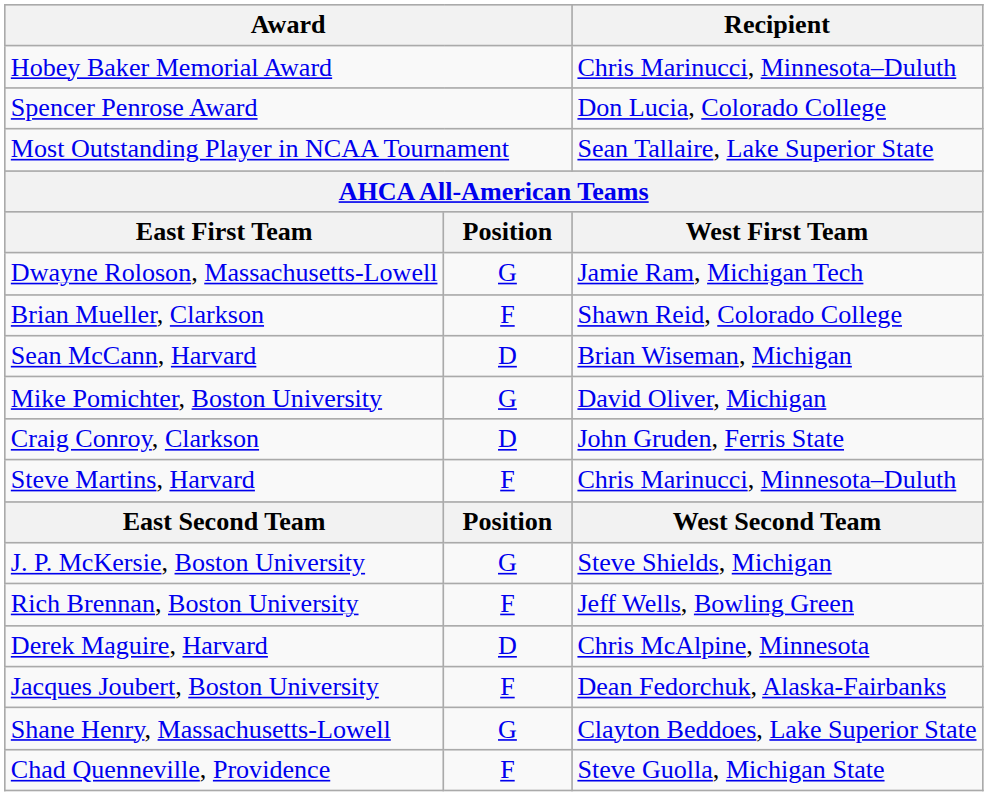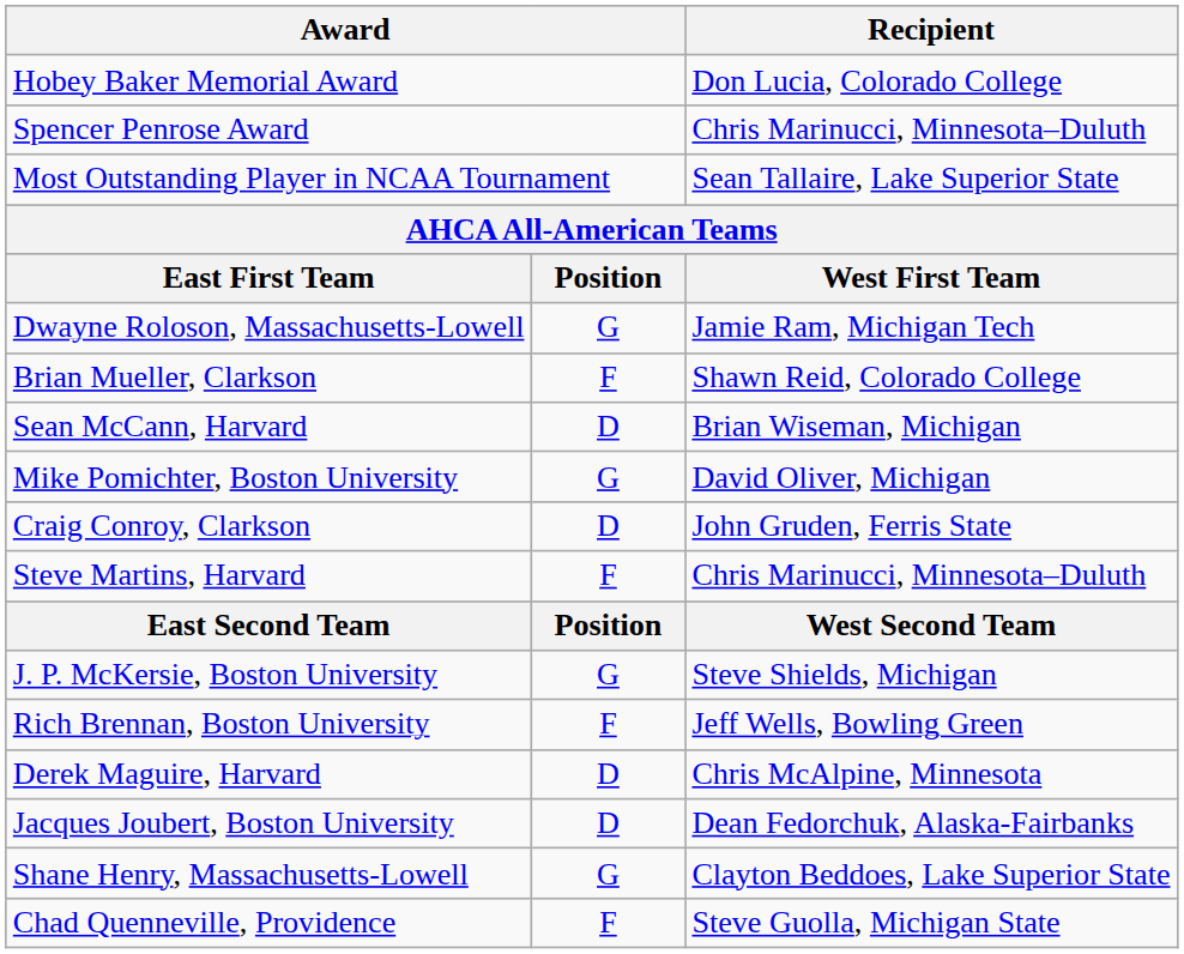 <table class="wikitable">
 <tr>
 <th colspan=2>Award</th>
 <th>Recipient</th>
 </tr>
 <tr>
 <td colspan=2><a href='#'>Hobey Baker Memorial Award</a></td>
-<td><a href='#'>Chris Marinucci</a>, <a href='#'>Minnesota–Duluth</a></td>
+<td><a href='#'>Don Lucia</a>, <a href='#'>Colorado College</a></td>
 </tr>
 <tr>
 <td colspan=2><a href='#'>Spencer Penrose Award</a></td>
-<td><a href='#'>Don Lucia</a>, <a href='#'>Colorado College</a></td>
+<td><a href='#'>Chris Marinucci</a>, <a href='#'>Minnesota–Duluth</a></td>
 </tr>
 <tr>
 <td colspan=2><a href='#'>Most Outstanding Player in NCAA Tournament</a></td>
 <td><a href='#'>Sean Tallaire</a>, <a href='#'>Lake Superior State</a></td>
 </tr>
 <tr>
 <th colspan=3><a href='#'>AHCA All-American Teams</a></th>
 </tr>
 <tr>
 <th>East First Team</th>
 <th>  Position  </th>
 <th>West First Team</th>
 </tr>
 <tr>
 <td><a href='#'>Dwayne Roloson</a>, <a href='#'>Massachusetts-Lowell</a></td>
 <td align=center><a href='#'>G</a></td>
 <td><a href='#'>Jamie Ram</a>, <a href='#'>Michigan Tech</a></td>
 </tr>
 <tr>
 <td><a href='#'>Brian Mueller</a>, <a href='#'>Clarkson</a></td>
 <td align=center><a href='#'>F</a></td>
 <td><a href='#'>Shawn Reid</a>, <a href='#'>Colorado College</a></td>
 </tr>
 <tr>
 <td><a href='#'>Sean McCann</a>, <a href='#'>Harvard</a></td>
 <td align=center><a href='#'>D</a></td>
 <td><a href='#'>Brian Wiseman</a>, <a href='#'>Michigan</a></td>
 </tr>
 <tr>
 <td><a href='#'>Mike Pomichter</a>, <a href='#'>Boston University</a></td>
 <td align=center><a href='#'>G</a></td>
 <td><a href='#'>David Oliver</a>, <a href='#'>Michigan</a></td>
 </tr>
 <tr>
 <td><a href='#'>Craig Conroy</a>, <a href='#'>Clarkson</a></td>
 <td align=center><a href='#'>D</a></td>
 <td><a href='#'>John Gruden</a>, <a href='#'>Ferris State</a></td>
 </tr>
 <tr>
 <td><a href='#'>Steve Martins</a>, <a href='#'>Harvard</a></td>
 <td align=center><a href='#'>F</a></td>
 <td><a href='#'>Chris Marinucci</a>, <a href='#'>Minnesota–Duluth</a></td>
 </tr>
 <tr>
 <th>East Second Team</th>
 <th>  Position  </th>
 <th>West Second Team</th>
 </tr>
 <tr>
 <td><a href='#'>J. P. McKersie</a>, <a href='#'>Boston University</a></td>
 <td align=center><a href='#'>G</a></td>
 <td><a href='#'>Steve Shields</a>, <a href='#'>Michigan</a></td>
 </tr>
 <tr>
 <td><a href='#'>Rich Brennan</a>, <a href='#'>Boston University</a></td>
 <td align=center><a href='#'>F</a></td>
 <td><a href='#'>Jeff Wells</a>, <a href='#'>Bowling Green</a></td>
 </tr>
 <tr>
 <td><a href='#'>Derek Maguire</a>, <a href='#'>Harvard</a></td>
 <td align=center><a href='#'>D</a></td>
 <td><a href='#'>Chris McAlpine</a>, <a href='#'>Minnesota</a></td>
 </tr>
 <tr>
 <td><a href='#'>Jacques Joubert</a>, <a href='#'>Boston University</a></td>
-<td align=center><a href='#'>F</a></td>
+<td align=center><a href='#'>D</a></td>
 <td><a href='#'>Dean Fedorchuk</a>, <a href='#'>Alaska-Fairbanks</a></td>
 </tr>
 <tr>
 <td><a href='#'>Shane Henry</a>, <a href='#'>Massachusetts-Lowell</a></td>
 <td align=center><a href='#'>G</a></td>
 <td><a href='#'>Clayton Beddoes</a>, <a href='#'>Lake Superior State</a></td>
 </tr>
 <tr>
 <td><a href='#'>Chad Quenneville</a>, <a href='#'>Providence</a></td>
 <td align=center><a href='#'>F</a></td>
 <td><a href='#'>Steve Guolla</a>, <a href='#'>Michigan State</a></td>
 </tr>
 </table>
